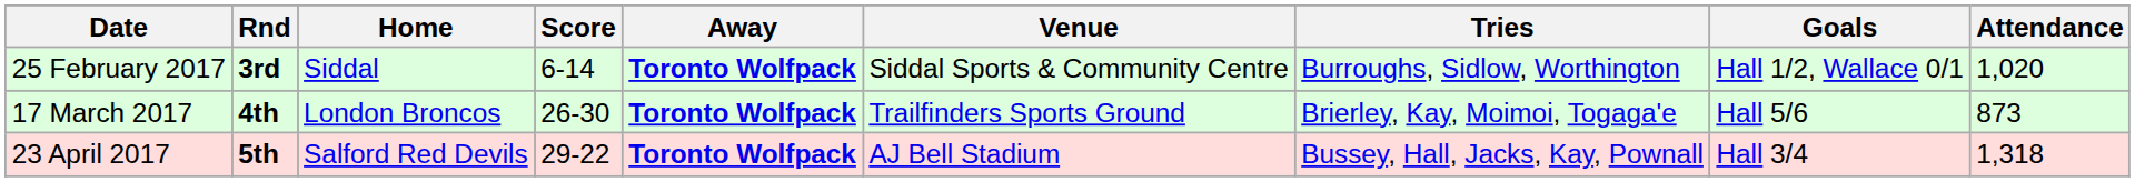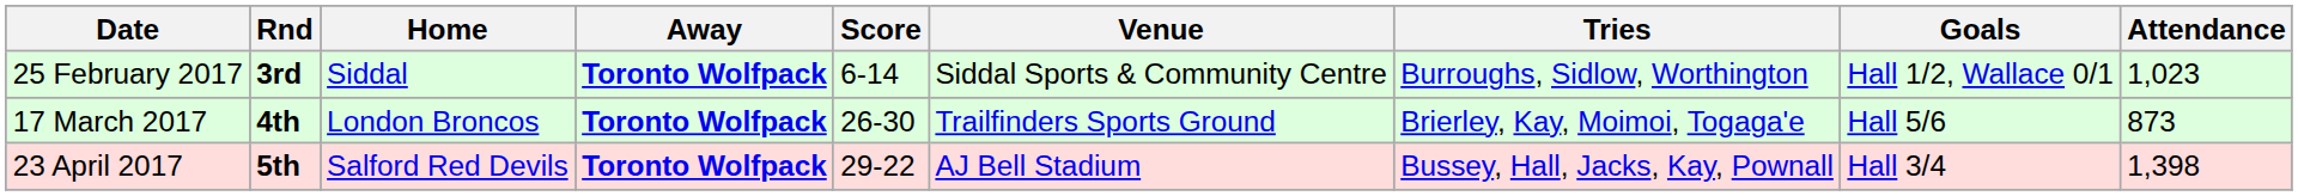 <table class="wikitable" style="font-size:85%;">
 <tr>
 <th>Date</th>
 <th>Rnd</th>
 <th>Home</th>
+<th>Away</th>
 <th>Score</th>
-<th>Away</th>
 <th>Venue</th>
 <th>Tries</th>
 <th>Goals</th>
 <th>Attendance</th>
 </tr>
 <tr style="background:#ddffdd;" width="20" | >
 <td>25 February 2017</td>
 <td><strong>3rd</strong></td>
 <td> <a href='#'>Siddal</a></td>
+<td> <strong><a href='#'>Toronto Wolfpack</a></strong></td>
 <td>6-14</td>
-<td> <strong><a href='#'>Toronto Wolfpack</a></strong></td>
 <td>Siddal Sports & Community Centre</td>
 <td><a href='#'>Burroughs</a>, <a href='#'>Sidlow</a>, <a href='#'>Worthington</a></td>
 <td><a href='#'>Hall</a> 1/2, <a href='#'>Wallace</a> 0/1</td>
-<td>1,020</td>
+<td>1,023</td>
 </tr>
 <tr style="background:#ddffdd;" width="20" | >
 <td>17 March 2017</td>
 <td><strong>4th</strong></td>
 <td> <a href='#'>London Broncos</a></td>
+<td> <strong><a href='#'>Toronto Wolfpack</a></strong></td>
 <td>26-30</td>
-<td> <strong><a href='#'>Toronto Wolfpack</a></strong></td>
 <td><a href='#'>Trailfinders Sports Ground</a></td>
 <td><a href='#'>Brierley</a>, <a href='#'>Kay</a>, <a href='#'>Moimoi</a>, <a href='#'>Togaga'e</a></td>
 <td><a href='#'>Hall</a> 5/6</td>
 <td>873</td>
 </tr>
 <tr style="background:#ffdddd;" width="20" | >
 <td>23 April 2017</td>
 <td><strong>5th</strong></td>
 <td> <a href='#'>Salford Red Devils</a></td>
+<td> <strong><a href='#'>Toronto Wolfpack</a></strong></td>
 <td>29-22</td>
-<td> <strong><a href='#'>Toronto Wolfpack</a></strong></td>
 <td><a href='#'>AJ Bell Stadium</a></td>
 <td><a href='#'>Bussey</a>, <a href='#'>Hall</a>, <a href='#'>Jacks</a>, <a href='#'>Kay</a>, <a href='#'>Pownall</a></td>
 <td><a href='#'>Hall</a> 3/4</td>
-<td>1,318</td>
+<td>1,398</td>
 </tr>
 </table>
